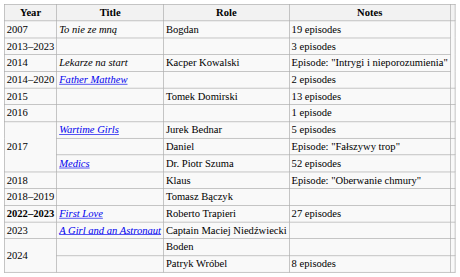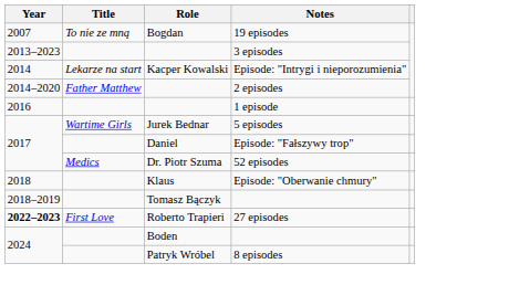 <table class="wikitable sortable">
 <tr>
 <th>Year</th>
 <th>Title</th>
 <th>Role</th>
 <th class="unsortable">Notes</th>
 <th class="unsortable"></th>
 </tr>
 <tr>
 <td>2007</td>
 <td><em>To nie ze mną</em></td>
 <td>Bogdan</td>
 <td>19 episodes</td>
 <td rowspan="4"></td>
 </tr>
 <tr>
 <td>2013–2023</td>
 <td><em></em></td>
 <td></td>
 <td>3 episodes</td>
 </tr>
 <tr>
 <td>2014</td>
 <td><em>Lekarze na start</em></td>
 <td>Kacper Kowalski</td>
 <td>Episode: "Intrygi i nieporozumienia"</td>
 </tr>
 <tr>
 <td>2014–2020</td>
 <td><em><a href='#'>Father Matthew</a></em></td>
 <td></td>
 <td>2 episodes</td>
-</tr>
-<tr>
-<td>2015</td>
-<td><em></em></td>
-<td>Tomek Domirski</td>
-<td>13 episodes</td>
-<td></td>
 </tr>
 <tr>
 <td>2016</td>
 <td><em></em></td>
 <td></td>
 <td>1 episode</td>
 <td></td>
 </tr>
 <tr>
 <td rowspan="3">2017</td>
 <td><em><a href='#'>Wartime Girls</a></em></td>
 <td>Jurek Bednar</td>
 <td>5 episodes</td>
 <td></td>
 </tr>
 <tr>
 <td><em></em></td>
 <td>Daniel</td>
 <td>Episode: "Fałszywy trop"</td>
 <td></td>
 </tr>
 <tr>
 <td><em><a href='#'>Medics</a></em></td>
 <td>Dr. Piotr Szuma</td>
 <td>52 episodes</td>
 <td></td>
 </tr>
 <tr>
 <td>2018</td>
 <td><em></em></td>
 <td>Klaus</td>
 <td>Episode: "Oberwanie chmury"</td>
 <td></td>
 </tr>
 <tr>
 <td>2018–2019</td>
 <td><em></em></td>
 <td>Tomasz Bączyk</td>
 <td></td>
 <td></td>
 </tr>
 <tr>
 <td><strong>2022–2023</strong></td>
 <td><em><a href='#'>First Love</a></em></td>
 <td>Roberto Trapieri</td>
 <td>27 episodes</td>
 <td></td>
 </tr>
 <tr>
-<td>2023</td>
-<td><em><a href='#'>A Girl and an Astronaut</a></em></td>
-<td>Captain Maciej Niedźwiecki</td>
-<td></td>
-<td></td>
-</tr>
-<tr>
 <td rowspan="2">2024</td>
 <td><em></em></td>
 <td>Boden</td>
 <td></td>
 <td></td>
 </tr>
 <tr>
 <td><em></em></td>
 <td>Patryk Wróbel</td>
 <td>8 episodes</td>
 <td></td>
 </tr>
 </table>
